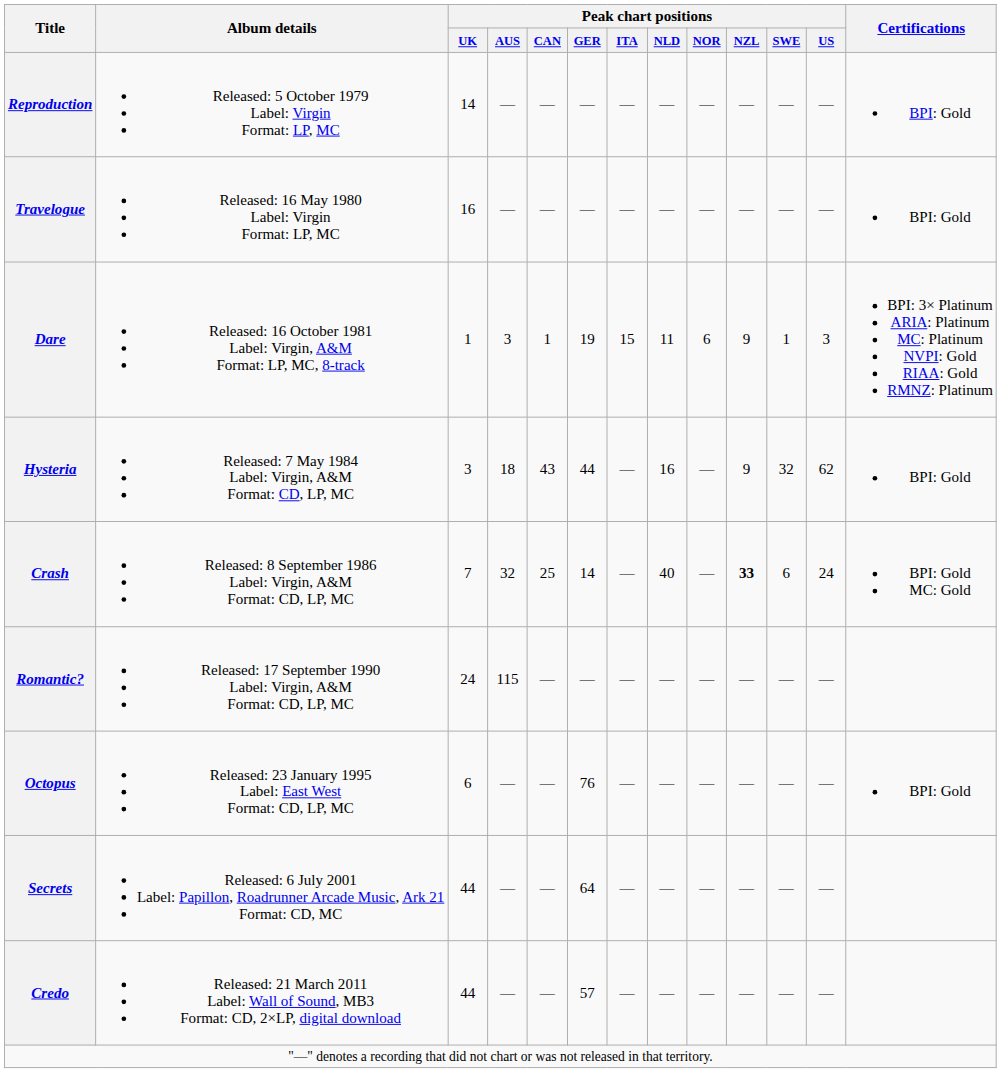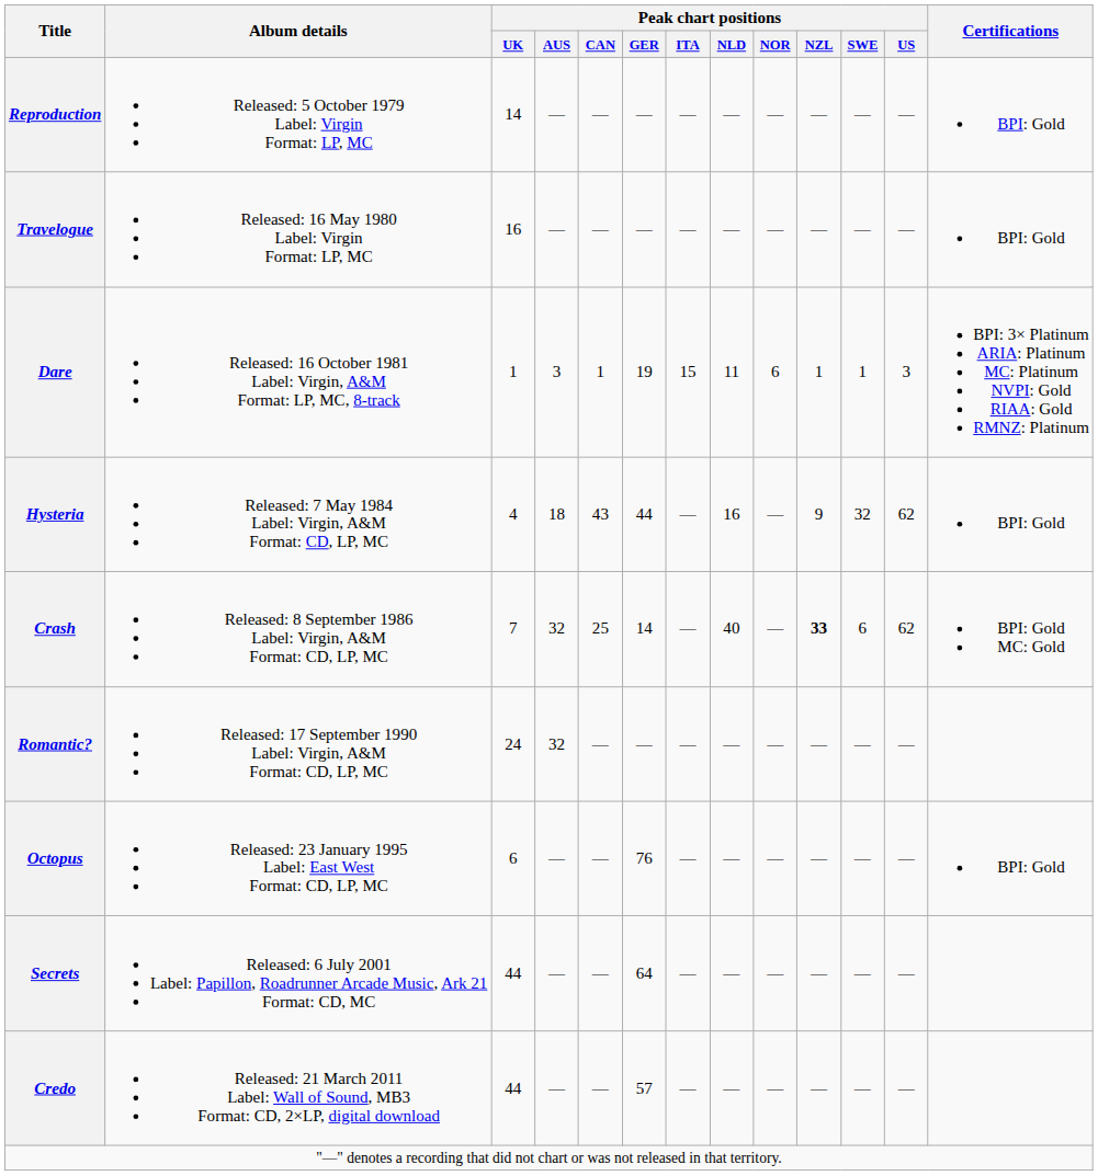 <table class="wikitable plainrowheaders" style="text-align:center;">
 <tr>
 <th rowspan="2">Title</th>
 <th rowspan="2">Album details</th>
 <th colspan="10">Peak chart positions</th>
 <th rowspan="2"><a href='#'>Certifications</a></th>
 </tr>
 <tr>
 <th width="35"><small><a href='#'>UK</a></small><br></th>
 <th width="35"><small><a href='#'>AUS</a></small><br></th>
 <th width="35"><small><a href='#'>CAN</a></small><br></th>
 <th width="35"><small><a href='#'>GER</a></small><br></th>
 <th width="35"><small><a href='#'>ITA</a></small><br></th>
 <th width="35"><small><a href='#'>NLD</a></small><br></th>
 <th width="35"><small><a href='#'>NOR</a></small><br></th>
 <th width="35"><small><a href='#'>NZL</a></small><br></th>
 <th width="35"><small><a href='#'>SWE</a></small><br></th>
 <th width="35"><small><a href='#'>US</a><br></small></th>
 </tr>
 <tr>
 <th scope="row"><em><a href='#'>Reproduction</a></em></th>
 <td><br><ul><li>Released: 5 October 1979</li><li>Label: <a href='#'>Virgin</a></li><li>Format: <a href='#'>LP</a>, <a href='#'>MC</a></li></ul></td>
 <td align="center">14</td>
 <td align="center">—</td>
 <td align="center">—</td>
 <td align="center">—</td>
 <td align="center">—</td>
 <td align="center">—</td>
 <td align="center">—</td>
 <td align="center">—</td>
 <td align="center">—</td>
 <td align="center">—</td>
 <td><br><ul><li><a href='#'>BPI</a>: Gold</li></ul></td>
 </tr>
 <tr>
 <th scope="row"><em><a href='#'>Travelogue</a></em></th>
 <td><br><ul><li>Released: 16 May 1980</li><li>Label: Virgin</li><li>Format: LP, MC</li></ul></td>
 <td align="center">16</td>
 <td align="center">—</td>
 <td align="center">—</td>
 <td align="center">—</td>
 <td align="center">—</td>
 <td align="center">—</td>
 <td align="center">—</td>
 <td align="center">—</td>
 <td align="center">—</td>
 <td align="center">—</td>
 <td><br><ul><li>BPI: Gold</li></ul></td>
 </tr>
 <tr>
 <th scope="row"><em><a href='#'>Dare</a></em></th>
 <td><br><ul><li>Released: 16 October 1981</li><li>Label: Virgin, <a href='#'>A&M</a></li><li>Format: LP, MC, <a href='#'>8-track</a></li></ul></td>
 <td align="center">1</td>
 <td align="center">3</td>
 <td align="center">1</td>
 <td align="center">19</td>
 <td align="center">15</td>
 <td align="center">11</td>
 <td align="center">6</td>
-<td align="center">9</td>
+<td align="center">1</td>
 <td align="center">1</td>
 <td align="center">3</td>
 <td><br><ul><li>BPI: 3× Platinum</li><li><a href='#'>ARIA</a>: Platinum</li><li><a href='#'>MC</a>: Platinum</li><li><a href='#'>NVPI</a>: Gold</li><li><a href='#'>RIAA</a>: Gold</li><li><a href='#'>RMNZ</a>: Platinum</li></ul></td>
 </tr>
 <tr>
 <th scope="row"><em><a href='#'>Hysteria</a></em></th>
 <td><br><ul><li>Released: 7 May 1984</li><li>Label: Virgin, A&M</li><li>Format: <a href='#'>CD</a>, LP, MC</li></ul></td>
-<td align="center">3</td>
+<td align="center">4</td>
 <td align="center">18</td>
 <td align="center">43</td>
 <td align="center">44</td>
 <td align="center">—</td>
 <td align="center">16</td>
 <td align="center">—</td>
 <td align="center">9</td>
 <td align="center">32</td>
 <td align="center">62</td>
 <td><br><ul><li>BPI: Gold</li></ul></td>
 </tr>
 <tr>
 <th scope="row"><em><a href='#'>Crash</a></em></th>
 <td><br><ul><li>Released: 8 September 1986</li><li>Label: Virgin, A&M</li><li>Format: CD, LP, MC</li></ul></td>
 <td align="center">7</td>
 <td align="center">32</td>
 <td align="center">25</td>
 <td align="center">14</td>
 <td align="center">—</td>
 <td align="center">40</td>
 <td align="center">—</td>
 <td align="center"><strong>33</strong></td>
 <td align="center">6</td>
-<td align="center">24</td>
+<td align="center">62</td>
 <td><br><ul><li>BPI: Gold</li><li>MC: Gold</li></ul></td>
 </tr>
 <tr>
 <th scope="row"><em><a href='#'>Romantic?</a></em></th>
 <td><br><ul><li>Released: 17 September 1990</li><li>Label: Virgin, A&M</li><li>Format: CD, LP, MC</li></ul></td>
 <td align="center">24</td>
-<td align="center">115</td>
+<td align="center">32</td>
 <td align="center">—</td>
 <td align="center">—</td>
 <td align="center">—</td>
 <td align="center">—</td>
 <td align="center">—</td>
 <td align="center">—</td>
 <td align="center">—</td>
 <td align="center">—</td>
 <td></td>
 </tr>
 <tr>
 <th scope="row"><em><a href='#'>Octopus</a></em></th>
 <td><br><ul><li>Released: 23 January 1995</li><li>Label: <a href='#'>East West</a></li><li>Format: CD, LP, MC</li></ul></td>
 <td align="center">6</td>
 <td align="center">—</td>
 <td align="center">—</td>
 <td align="center">76</td>
 <td align="center">—</td>
 <td align="center">—</td>
 <td align="center">—</td>
 <td align="center">—</td>
 <td align="center">—</td>
 <td align="center">—</td>
 <td><br><ul><li>BPI: Gold</li></ul></td>
 </tr>
 <tr>
 <th scope="row"><em><a href='#'>Secrets</a></em></th>
 <td><br><ul><li>Released: 6 July 2001</li><li>Label: <a href='#'>Papillon</a>, <a href='#'>Roadrunner Arcade Music</a>, <a href='#'>Ark 21</a></li><li>Format: CD, MC</li></ul></td>
 <td align="center">44</td>
 <td align="center">—</td>
 <td align="center">—</td>
 <td align="center">64</td>
 <td align="center">—</td>
 <td align="center">—</td>
 <td align="center">—</td>
 <td align="center">—</td>
 <td align="center">—</td>
 <td align="center">—</td>
 <td></td>
 </tr>
 <tr>
 <th scope="row"><em><a href='#'>Credo</a></em></th>
 <td><br><ul><li>Released: 21 March 2011</li><li>Label: <a href='#'>Wall of Sound</a>, MB3</li><li>Format: CD, 2×LP, <a href='#'>digital download</a></li></ul></td>
 <td align="center">44</td>
 <td align="center">—</td>
 <td align="center">—</td>
 <td align="center">57</td>
 <td align="center">—</td>
 <td align="center">—</td>
 <td align="center">—</td>
 <td align="center">—</td>
 <td align="center">—</td>
 <td align="center">—</td>
 <td></td>
 </tr>
 <tr>
 <td colspan="14" style="font-size:90%">"—" denotes a recording that did not chart or was not released in that territory.</td>
 </tr>
 </table>
